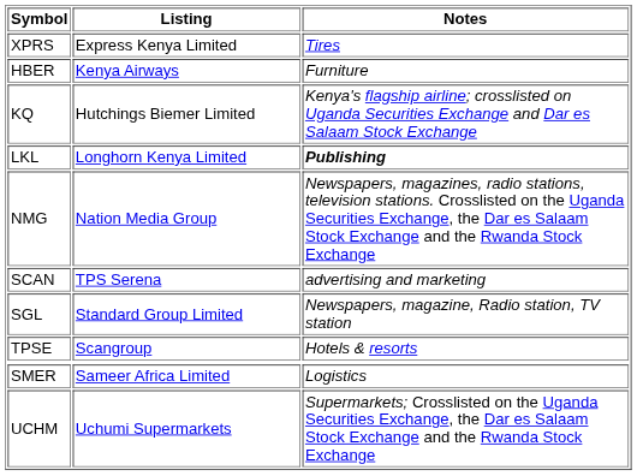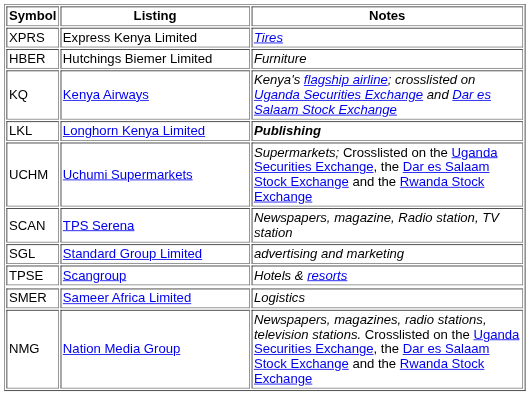 <table border="1" cellpadding="2">
 <tr>
 <th width="50">Symbol</th>
 <th width="225">Listing</th>
 <th width="325">Notes</th>
 </tr>
 <tr>
 <td>XPRS</td>
 <td>Express Kenya Limited</td>
 <td><em><a href='#'>Tires</a></em></td>
 </tr>
 <tr>
 <td>HBER</td>
-<td><a href='#'>Kenya Airways</a></td>
+<td>Hutchings Biemer Limited</td>
 <td><em>Furniture</em></td>
 </tr>
 <tr>
 <td>KQ</td>
-<td>Hutchings Biemer Limited</td>
+<td><a href='#'>Kenya Airways</a></td>
 <td><em>Kenya's <a href='#'>flagship airline</a>; crosslisted on <a href='#'>Uganda Securities Exchange</a> and <a href='#'>Dar es Salaam Stock Exchange</a></em></td>
 </tr>
 <tr>
 <td>LKL</td>
 <td><a href='#'>Longhorn Kenya Limited</a></td>
 <td><strong><em>Publishing</em></strong></td>
 </tr>
 <tr>
-<td>NMG</td>
-<td><a href='#'>Nation Media Group</a></td>
-<td><em>Newspapers, magazines, radio stations, television stations.</em> Crosslisted on the <a href='#'>Uganda Securities Exchange</a>, the <a href='#'>Dar es Salaam Stock Exchange</a> and the <a href='#'>Rwanda Stock Exchange</a></td>
+<td>UCHM</td>
+<td><a href='#'>Uchumi Supermarkets</a></td>
+<td><em>Supermarkets; </em> Crosslisted on the <a href='#'>Uganda Securities Exchange</a>, the <a href='#'>Dar es Salaam Stock Exchange</a> and the <a href='#'>Rwanda Stock Exchange</a></td>
 </tr>
 <tr>
 <td>SCAN</td>
 <td><a href='#'>TPS Serena</a></td>
-<td><em>advertising and marketing</em></td>
+<td><em>Newspapers, magazine, Radio station, TV station</em></td>
 </tr>
 <tr>
 <td>SGL</td>
 <td><a href='#'>Standard Group Limited</a></td>
-<td><em>Newspapers, magazine, Radio station, TV station</em></td>
+<td><em>advertising and marketing</em></td>
 </tr>
 <tr>
 <td>TPSE</td>
 <td><a href='#'>Scangroup</a></td>
 <td><em>Hotels & <a href='#'>resorts</a></em></td>
 </tr>
 <tr>
 </tr>
 <tr>
 <td>SMER</td>
 <td><a href='#'>Sameer Africa Limited</a></td>
 <td><em>Logistics</em></td>
 </tr>
 <tr>
-<td>UCHM</td>
-<td><a href='#'>Uchumi Supermarkets</a></td>
-<td><em>Supermarkets; </em> Crosslisted on the <a href='#'>Uganda Securities Exchange</a>, the <a href='#'>Dar es Salaam Stock Exchange</a> and the <a href='#'>Rwanda Stock Exchange</a></td>
+<td>NMG</td>
+<td><a href='#'>Nation Media Group</a></td>
+<td><em>Newspapers, magazines, radio stations, television stations.</em> Crosslisted on the <a href='#'>Uganda Securities Exchange</a>, the <a href='#'>Dar es Salaam Stock Exchange</a> and the <a href='#'>Rwanda Stock Exchange</a></td>
 </tr>
 </table>
